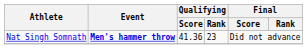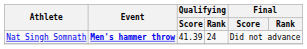 <table class="wikitable"  style="font-size:90%">
 <tr>
 <th rowspan="2">Athlete</th>
 <th rowspan="2">Event</th>
 <th colspan="2">Qualifying</th>
 <th colspan="2">Final</th>
 </tr>
 <tr>
 <th>Score</th>
 <th>Rank</th>
 <th>Score</th>
 <th>Rank</th>
 </tr>
 <tr>
 <td><a href='#'>Nat Singh Somnath</a></td>
 <td><strong><a href='#'>Men's hammer throw</a></strong></td>
-<td>41.36</td>
-<td>23</td>
+<td>41.39</td>
+<td>24</td>
 <td align=center colspan="2">Did not advance</td>
 </tr>
 <tr>
 </tr>
 </table>
